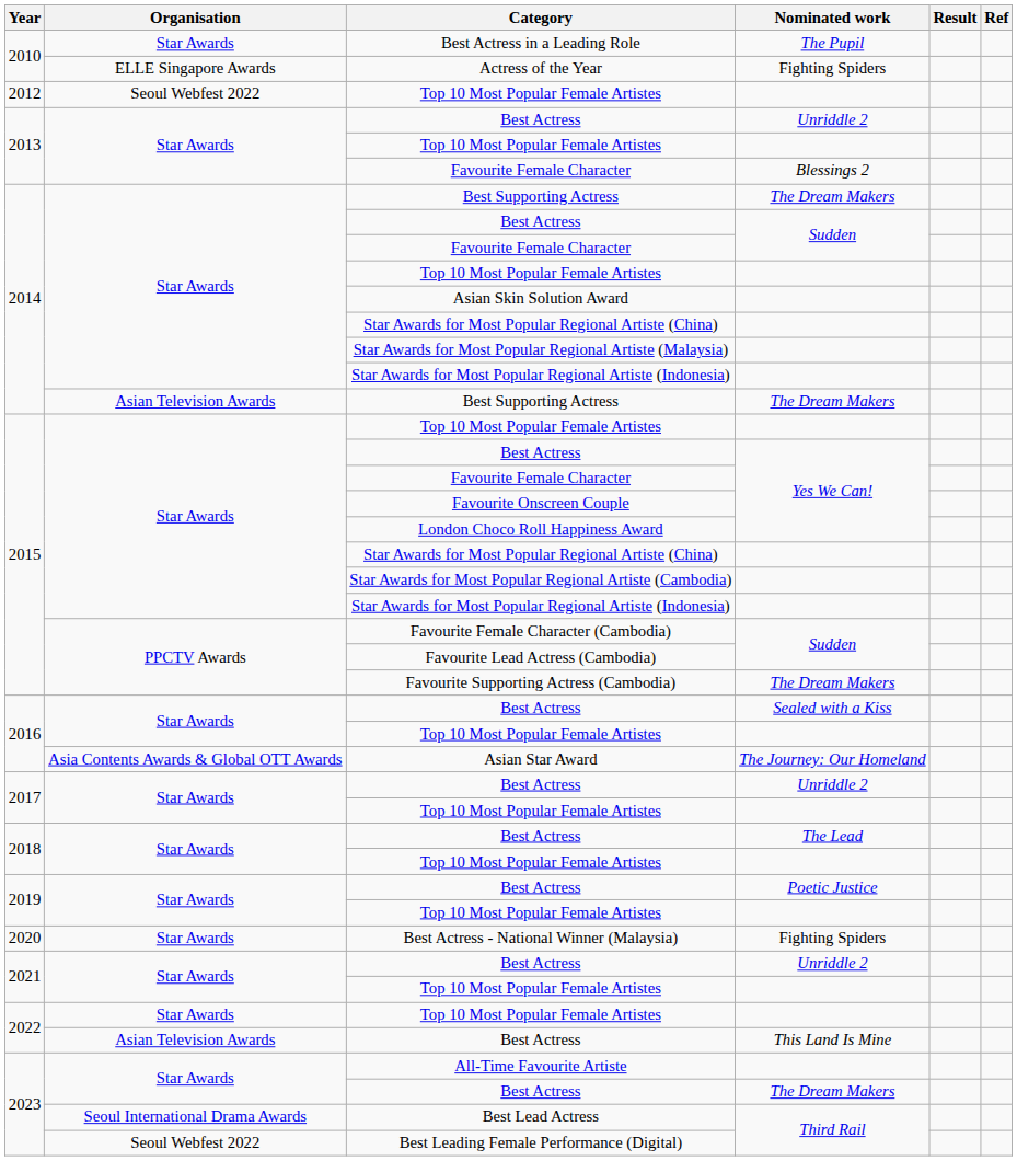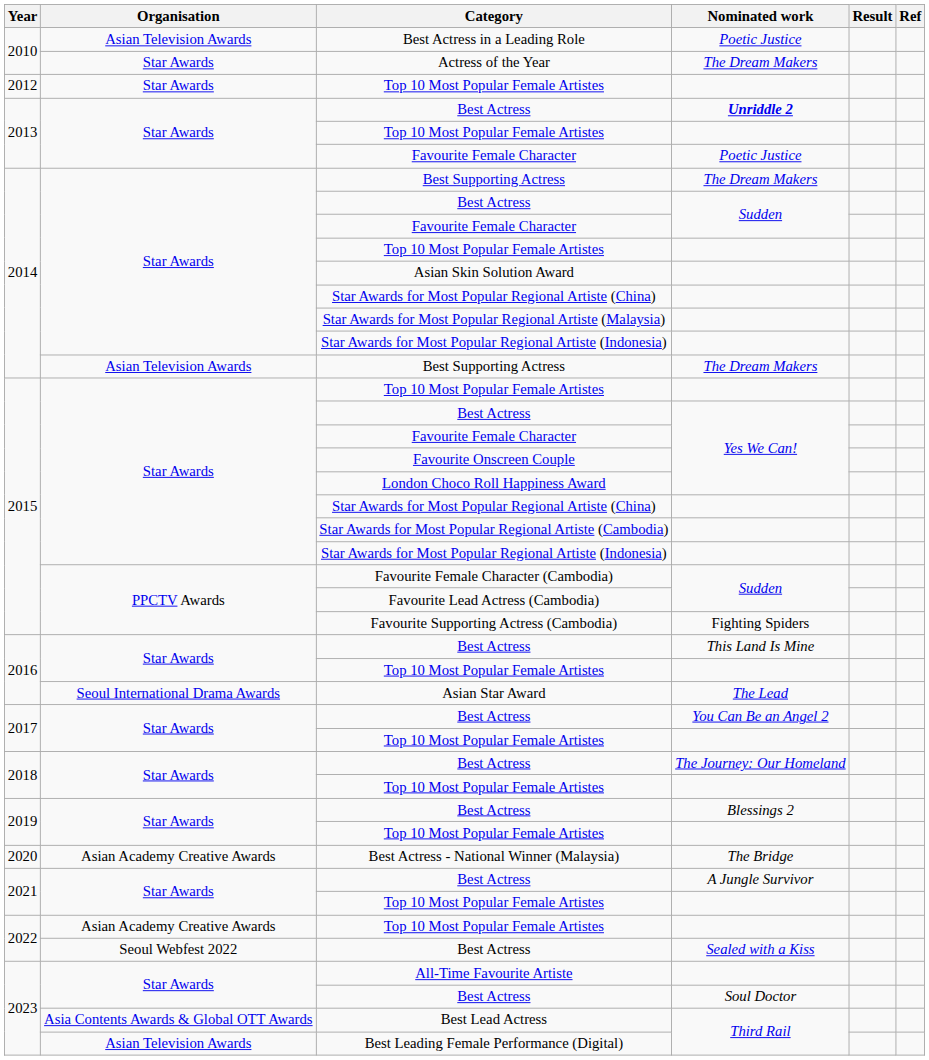 <table class="wikitable sortable" style="text-align: center">
 <tr>
 <th>Year</th>
 <th>Organisation</th>
 <th>Category</th>
 <th>Nominated work</th>
 <th>Result</th>
 <th class="unsortable">Ref</th>
 </tr>
 <tr>
 <td rowspan="2">2010</td>
-<td><a href='#'>Star Awards</a></td>
+<td><a href='#'>Asian Television Awards</a></td>
 <td>Best Actress in a Leading Role</td>
-<td><em><a href='#'>The Pupil</a></em> </td>
+<td><em><a href='#'>Poetic Justice</a> </em></td>
 <td></td>
 <td></td>
 </tr>
 <tr>
-<td>ELLE Singapore Awards</td>
+<td><a href='#'>Star Awards</a></td>
 <td>Actress of the Year</td>
-<td>Fighting Spiders </td>
+<td><em><a href='#'>The Dream Makers</a></em> </td>
 <td></td>
 <td></td>
 </tr>
 <tr>
 <td>2012</td>
-<td>Seoul Webfest 2022</td>
+<td><a href='#'>Star Awards</a></td>
 <td><a href='#'>Top 10 Most Popular Female Artistes</a></td>
 <td></td>
 <td></td>
 <td></td>
 </tr>
 <tr>
 <td rowspan="3">2013</td>
 <td rowspan="3"><a href='#'>Star Awards</a></td>
 <td><a href='#'>Best Actress</a></td>
-<td><em><a href='#'>Unriddle 2</a></em> </td>
+<td><strong><em><a href='#'>Unriddle 2</a></em> </strong></td>
 <td></td>
 <td></td>
 </tr>
 <tr>
 <td><a href='#'>Top 10 Most Popular Female Artistes</a></td>
 <td></td>
 <td></td>
 <td></td>
 </tr>
 <tr>
 <td><a href='#'>Favourite Female Character</a></td>
-<td><em>Blessings 2</em> </td>
+<td><em><a href='#'>Poetic Justice</a> </em></td>
 <td></td>
 <td></td>
 </tr>
 <tr>
 <td rowspan="9">2014</td>
 <td rowspan="8"><a href='#'>Star Awards</a></td>
 <td><a href='#'>Best Supporting Actress</a></td>
 <td><em><a href='#'>The Dream Makers</a></em> </td>
 <td></td>
 <td></td>
 </tr>
 <tr>
 <td><a href='#'>Best Actress</a></td>
 <td rowspan="2"><em><a href='#'>Sudden</a></em> </td>
 <td></td>
 <td></td>
 </tr>
 <tr>
 <td><a href='#'>Favourite Female Character</a></td>
 <td></td>
 <td></td>
 </tr>
 <tr>
 <td><a href='#'>Top 10 Most Popular Female Artistes</a></td>
 <td></td>
 <td></td>
 <td></td>
 </tr>
 <tr>
 <td>Asian Skin Solution Award</td>
 <td></td>
 <td></td>
 <td></td>
 </tr>
 <tr>
 <td><a href='#'>Star Awards for Most Popular Regional Artiste</a> (<a href='#'>China</a>)</td>
 <td></td>
 <td></td>
 <td></td>
 </tr>
 <tr>
 <td><a href='#'>Star Awards for Most Popular Regional Artiste</a> (<a href='#'>Malaysia</a>)</td>
 <td></td>
 <td></td>
 <td></td>
 </tr>
 <tr>
 <td><a href='#'>Star Awards for Most Popular Regional Artiste</a> (<a href='#'>Indonesia</a>)</td>
 <td></td>
 <td></td>
 <td></td>
 </tr>
 <tr>
 <td><a href='#'>Asian Television Awards</a></td>
 <td>Best Supporting Actress</td>
 <td><em><a href='#'>The Dream Makers</a></em> </td>
 <td></td>
 <td></td>
 </tr>
 <tr>
 <td rowspan="11">2015</td>
 <td rowspan="8"><a href='#'>Star Awards</a></td>
 <td><a href='#'>Top 10 Most Popular Female Artistes</a></td>
 <td></td>
 <td></td>
 <td></td>
 </tr>
 <tr>
 <td><a href='#'>Best Actress</a></td>
 <td rowspan="4"><em><a href='#'>Yes We Can!</a></em> </td>
 <td></td>
 <td></td>
 </tr>
 <tr>
 <td><a href='#'>Favourite Female Character</a></td>
 <td></td>
 <td></td>
 </tr>
 <tr>
 <td><a href='#'>Favourite Onscreen Couple</a> </td>
 <td></td>
 <td></td>
 </tr>
 <tr>
 <td><a href='#'>London Choco Roll Happiness Award</a></td>
 <td></td>
 <td></td>
 </tr>
 <tr>
 <td><a href='#'>Star Awards for Most Popular Regional Artiste</a> (<a href='#'>China</a>)</td>
 <td></td>
 <td></td>
 <td></td>
 </tr>
 <tr>
 <td><a href='#'>Star Awards for Most Popular Regional Artiste</a> (<a href='#'>Cambodia</a>)</td>
 <td></td>
 <td></td>
 <td></td>
 </tr>
 <tr>
 <td><a href='#'>Star Awards for Most Popular Regional Artiste</a> (<a href='#'>Indonesia</a>)</td>
 <td></td>
 <td></td>
 <td></td>
 </tr>
 <tr>
 <td rowspan="3"><a href='#'>PPCTV</a> Awards</td>
 <td>Favourite Female Character (Cambodia)</td>
 <td rowspan="2"><em><a href='#'>Sudden</a></em> </td>
 <td></td>
 <td></td>
 </tr>
 <tr>
 <td>Favourite Lead Actress (Cambodia)</td>
 <td></td>
 <td></td>
 </tr>
 <tr>
 <td>Favourite Supporting Actress (Cambodia)</td>
-<td><em><a href='#'>The Dream Makers</a></em> </td>
+<td>Fighting Spiders </td>
 <td></td>
 <td></td>
 </tr>
 <tr>
 <td rowspan="3">2016</td>
 <td rowspan="2"><a href='#'>Star Awards</a></td>
 <td><a href='#'>Best Actress</a></td>
-<td><em><a href='#'>Sealed with a Kiss</a></em> </td>
+<td><em>This Land Is Mine</em> </td>
 <td></td>
 <td></td>
 </tr>
 <tr>
 <td><a href='#'>Top 10 Most Popular Female Artistes</a></td>
 <td></td>
 <td></td>
 <td></td>
 </tr>
 <tr>
-<td><a href='#'>Asia Contents Awards & Global OTT Awards</a></td>
+<td><a href='#'>Seoul International Drama Awards</a></td>
 <td>Asian Star Award</td>
-<td><em><a href='#'>The Journey: Our Homeland</a></em> </td>
+<td><em><a href='#'>The Lead</a></em> </td>
 <td></td>
 <td></td>
 </tr>
 <tr>
 <td rowspan="2">2017</td>
 <td rowspan="2"><a href='#'>Star Awards</a></td>
 <td><a href='#'>Best Actress</a></td>
-<td><em><a href='#'>Unriddle 2</a></em> </td>
+<td><em><a href='#'>You Can Be an Angel 2</a></em> </td>
 <td></td>
 <td></td>
 </tr>
 <tr>
 <td><a href='#'>Top 10 Most Popular Female Artistes</a></td>
 <td></td>
 <td></td>
 <td></td>
 </tr>
 <tr>
 <td rowspan="2">2018</td>
 <td rowspan="2"><a href='#'>Star Awards</a></td>
 <td><a href='#'>Best Actress</a></td>
-<td><em><a href='#'>The Lead</a></em> </td>
+<td><em><a href='#'>The Journey: Our Homeland</a></em> </td>
 <td></td>
 <td></td>
 </tr>
 <tr>
 <td><a href='#'>Top 10 Most Popular Female Artistes</a></td>
 <td></td>
 <td></td>
 <td></td>
 </tr>
 <tr>
 <td rowspan="2">2019</td>
 <td rowspan="2"><a href='#'>Star Awards</a></td>
 <td><a href='#'>Best Actress</a></td>
-<td><em><a href='#'>Poetic Justice</a> </em></td>
+<td><em>Blessings 2</em> </td>
 <td></td>
 <td></td>
 </tr>
 <tr>
 <td><a href='#'>Top 10 Most Popular Female Artistes</a></td>
 <td></td>
 <td></td>
 <td></td>
 </tr>
 <tr>
 <td rowspan="1">2020</td>
-<td><a href='#'>Star Awards</a></td>
+<td rowspan="1">Asian Academy Creative Awards</td>
 <td>Best Actress - National Winner (Malaysia)</td>
-<td>Fighting Spiders </td>
+<td><em>The Bridge</em> </td>
 <td></td>
 <td></td>
 </tr>
 <tr>
 <td rowspan="2">2021</td>
 <td rowspan="2"><a href='#'>Star Awards</a></td>
 <td><a href='#'>Best Actress</a></td>
-<td><em><a href='#'>Unriddle 2</a></em> </td>
+<td><em>A Jungle Survivor</em> </td>
 <td></td>
 <td></td>
 </tr>
 <tr>
 <td><a href='#'>Top 10 Most Popular Female Artistes</a></td>
 <td></td>
 <td></td>
 <td></td>
 </tr>
 <tr>
 <td rowspan="2">2022</td>
-<td><a href='#'>Star Awards</a></td>
+<td rowspan="1">Asian Academy Creative Awards</td>
 <td><a href='#'>Top 10 Most Popular Female Artistes</a></td>
 <td></td>
 <td></td>
 <td></td>
 </tr>
 <tr>
-<td><a href='#'>Asian Television Awards</a></td>
+<td>Seoul Webfest 2022</td>
 <td>Best Actress</td>
-<td><em>This Land Is Mine</em> </td>
+<td><em><a href='#'>Sealed with a Kiss</a></em> </td>
 <td></td>
 <td></td>
 </tr>
 <tr>
 <td rowspan="4">2023</td>
 <td rowspan="2"><a href='#'>Star Awards</a></td>
 <td><a href='#'>All-Time Favourite Artiste</a></td>
 <td></td>
 <td></td>
 <td></td>
 </tr>
 <tr>
 <td><a href='#'>Best Actress</a></td>
-<td><em><a href='#'>The Dream Makers</a></em> </td>
+<td><em>Soul Doctor</em> </td>
 <td></td>
 <td></td>
 </tr>
 <tr>
-<td><a href='#'>Seoul International Drama Awards</a></td>
+<td><a href='#'>Asia Contents Awards & Global OTT Awards</a></td>
 <td>Best Lead Actress</td>
 <td rowspan="2"><em><a href='#'>Third Rail</a></em> </td>
 <td></td>
 <td></td>
 </tr>
 <tr>
-<td>Seoul Webfest 2022</td>
+<td><a href='#'>Asian Television Awards</a></td>
 <td>Best Leading Female Performance (Digital)</td>
 <td></td>
 <td></td>
 </tr>
 </table>
